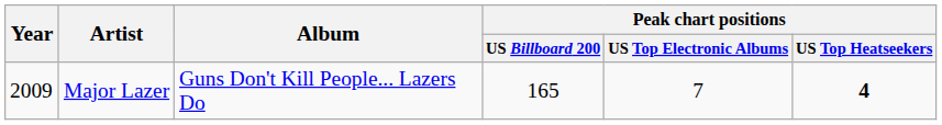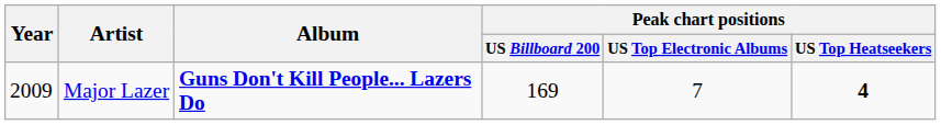 <table class="wikitable plainrowheaders">
 <tr>
 <th width="33" rowspan="2">Year</th>
 <th rowspan="2">Artist</th>
 <th width="200" rowspan="2" style="width:14em;">Album</th>
 <th style="font-size:83%" align="center" colspan="3">Peak chart positions</th>
 </tr>
 <tr>
 <th style="font-size:75%" align="center">US <a href='#'><em>Billboard</em> 200</a></th>
 <th style="font-size:75%" align="center">US <a href='#'>Top Electronic Albums</a></th>
 <th style="font-size:75%" align="center">US <a href='#'>Top Heatseekers</a></th>
 </tr>
 <tr>
 <td>2009</td>
 <td><a href='#'>Major Lazer</a></td>
-<td><a href='#'>Guns Don't Kill People... Lazers Do</a></td>
-<td align="center">165</td>
+<td><strong><a href='#'>Guns Don't Kill People... Lazers Do</a></strong></td>
+<td align="center">169</td>
 <td align="center">7</td>
 <td align="center"><strong>4</strong></td>
 </tr>
 </table>
